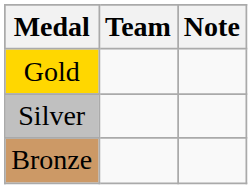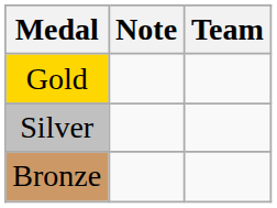 <table class="wikitable">
 <tr>
 <th>Medal</th>
+<th>Note</th>
 <th>Team</th>
-<th>Note</th>
 </tr>
 <tr>
 <td style="text-align:center;background-color:gold;">Gold</td>
 <td></td>
 <td></td>
 </tr>
 <tr>
 <td style="text-align:center;background-color:silver;">Silver</td>
 <td></td>
 <td></td>
 </tr>
 <tr>
 <td style="text-align:center;background-color:#cc9966;">Bronze</td>
 <td></td>
 <td></td>
 </tr>
 </table>
